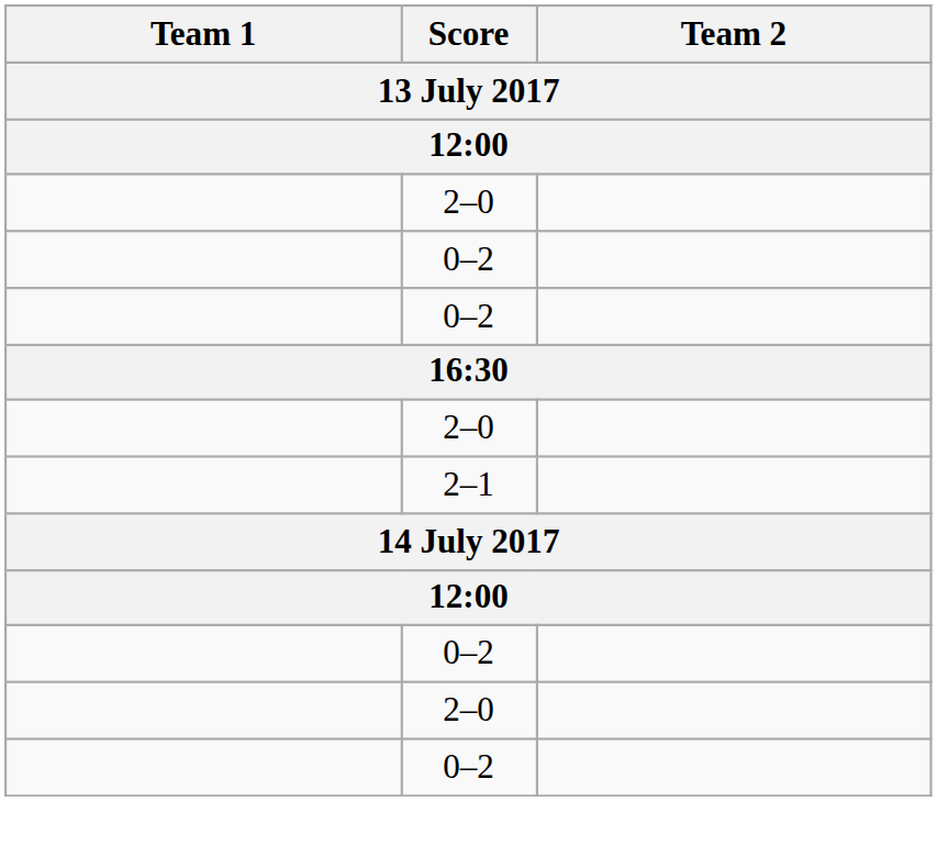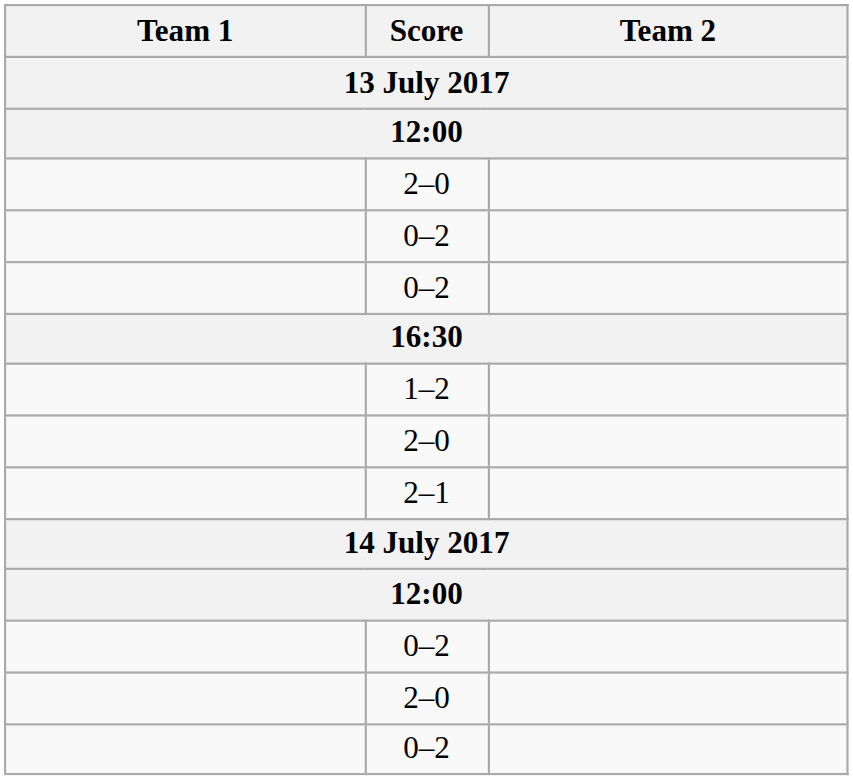 <table class="wikitable" style="text-align: center; font-size:90% ">
 <tr>
 <th align="right" width="160">Team 1</th>
 <th width="50">Score</th>
 <th align="left" width="160">Team 2</th>
 </tr>
 <tr>
 <th colspan=3>13 July 2017</th>
 </tr>
 <tr>
 <th colspan=3>12:00</th>
 </tr>
 <tr>
 <td align=right></td>
 <td align=center>2–0</td>
 <td align=left></td>
 </tr>
 <tr>
 <td align=right></td>
 <td align=center>0–2</td>
 <td align=left></td>
 </tr>
 <tr>
 <td align=right></td>
 <td align=center>0–2</td>
 <td align=left></td>
 </tr>
 <tr>
 <th colspan=3>16:30</th>
+</tr>
+<tr>
+<td align=right></td>
+<td align=center>1–2</td>
+<td align=left></td>
 </tr>
 <tr>
 <td align=right></td>
 <td align=center>2–0</td>
 <td align=left></td>
 </tr>
 <tr>
 <td align=right></td>
 <td align=center>2–1</td>
 <td align=left></td>
 </tr>
 <tr>
 <th colspan=3>14 July 2017</th>
 </tr>
 <tr>
 <th colspan=3>12:00</th>
 </tr>
 <tr>
 <td align=right></td>
 <td align=center>0–2</td>
 <td align=left></td>
 </tr>
 <tr>
 <td align=right></td>
 <td align=center>2–0</td>
 <td align=left></td>
 </tr>
 <tr>
 <td align=right></td>
 <td align=center>0–2</td>
 <td align=left></td>
 </tr>
 </table>
